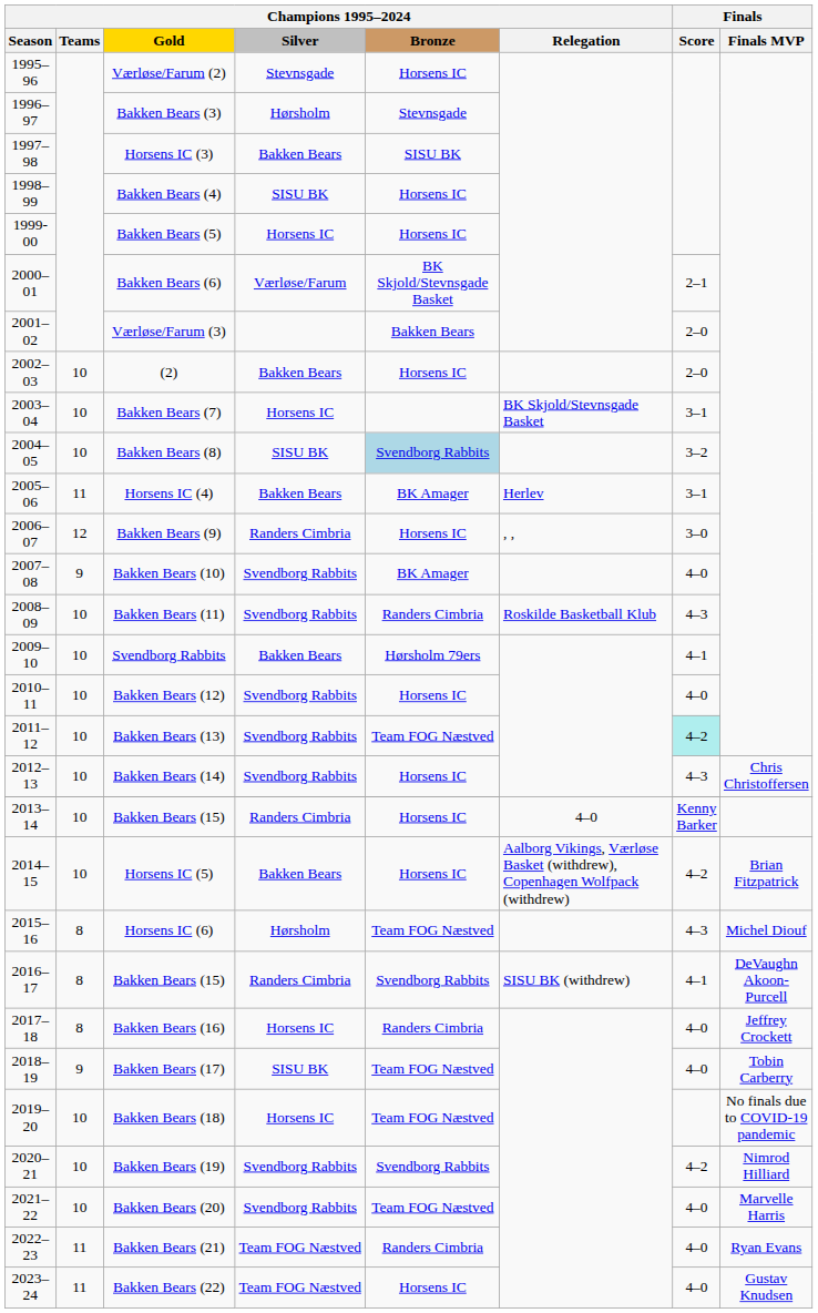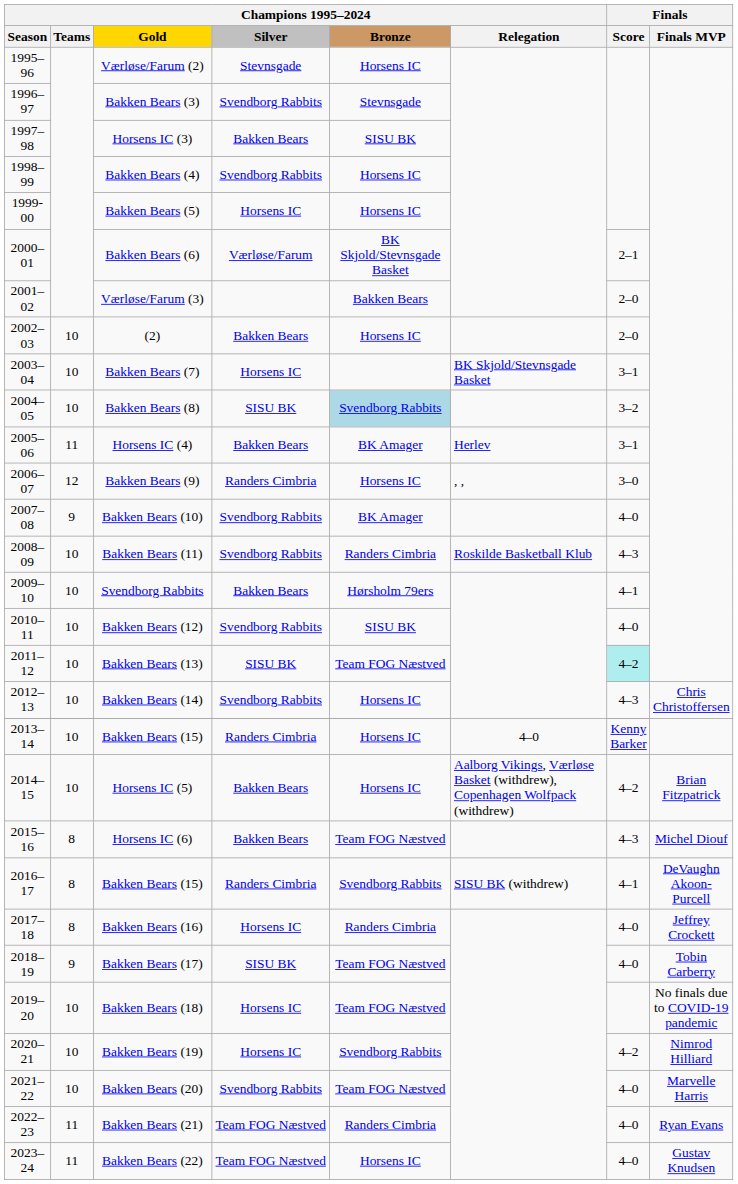 <table class="wikitable" style="text-align:center;">
 <tr>
 <th colspan="6">Champions 1995–2024</th>
 <th colspan="2">Finals</th>
 </tr>
 <tr>
 <th>Season</th>
 <th>Teams</th>
 <th style="background:gold; width:140px;">Gold</th>
 <th style="background:silver; width:140px;">Silver</th>
 <th style="background:#c96; width:140px;">Bronze</th>
 <th style="width:190px;">Relegation</th>
 <th>Score</th>
 <th>Finals MVP</th>
 </tr>
 <tr>
 <td>1995–96</td>
 <td rowspan="7"></td>
 <td><a href='#'>Værløse/Farum</a> (2)</td>
 <td><a href='#'>Stevnsgade</a></td>
 <td><a href='#'>Horsens IC</a></td>
 <td rowspan="7"></td>
 <td rowspan="5"></td>
 <td rowspan="17"></td>
 </tr>
 <tr>
 <td>1996–97</td>
 <td><a href='#'>Bakken Bears</a> (3)</td>
-<td><a href='#'>Hørsholm</a></td>
+<td><a href='#'>Svendborg Rabbits</a></td>
 <td><a href='#'>Stevnsgade</a></td>
 </tr>
 <tr>
 <td>1997–98</td>
 <td><a href='#'>Horsens IC</a> (3)</td>
 <td><a href='#'>Bakken Bears</a></td>
 <td><a href='#'>SISU BK</a></td>
 </tr>
 <tr>
 <td>1998–99</td>
 <td><a href='#'>Bakken Bears</a> (4)</td>
-<td><a href='#'>SISU BK</a></td>
+<td><a href='#'>Svendborg Rabbits</a></td>
 <td><a href='#'>Horsens IC</a></td>
 </tr>
 <tr>
 <td>1999-00</td>
 <td><a href='#'>Bakken Bears</a> (5)</td>
 <td><a href='#'>Horsens IC</a></td>
 <td><a href='#'>Horsens IC</a></td>
 </tr>
 <tr>
 <td>2000–01</td>
 <td><a href='#'>Bakken Bears</a> (6)</td>
 <td><a href='#'>Værløse/Farum</a></td>
 <td><a href='#'>BK Skjold/Stevnsgade Basket</a></td>
 <td>2–1</td>
 </tr>
 <tr>
 <td>2001–02</td>
 <td><a href='#'>Værløse/Farum</a> (3)</td>
 <td></td>
 <td><a href='#'>Bakken Bears</a></td>
 <td>2–0</td>
 </tr>
 <tr>
 <td>2002–03</td>
 <td>10</td>
 <td> (2)</td>
 <td><a href='#'>Bakken Bears</a></td>
 <td><a href='#'>Horsens IC</a></td>
 <td style="text-align:left;"></td>
 <td>2–0</td>
 </tr>
 <tr>
 <td>2003–04</td>
 <td>10</td>
 <td><a href='#'>Bakken Bears</a> (7)</td>
 <td><a href='#'>Horsens IC</a></td>
 <td></td>
 <td style="text-align:left;"><a href='#'>BK Skjold/Stevnsgade Basket</a></td>
 <td>3–1</td>
 </tr>
 <tr>
 <td>2004–05</td>
 <td>10</td>
 <td><a href='#'>Bakken Bears</a> (8)</td>
 <td><a href='#'>SISU BK</a></td>
 <td style="background: lightblue;"><a href='#'>Svendborg Rabbits</a></td>
 <td style="text-align:left;"></td>
 <td>3–2</td>
 </tr>
 <tr>
 <td>2005–06</td>
 <td>11</td>
 <td><a href='#'>Horsens IC</a> (4)</td>
 <td><a href='#'>Bakken Bears</a></td>
 <td><a href='#'>BK Amager</a></td>
 <td style="text-align:left;"><a href='#'>Herlev</a></td>
 <td>3–1</td>
 </tr>
 <tr>
 <td>2006–07</td>
 <td>12</td>
 <td><a href='#'>Bakken Bears</a> (9)</td>
 <td><a href='#'>Randers Cimbria</a></td>
 <td><a href='#'>Horsens IC</a></td>
 <td style="text-align:left;">, , </td>
 <td>3–0</td>
 </tr>
 <tr>
 <td>2007–08</td>
 <td>9</td>
 <td><a href='#'>Bakken Bears</a> (10)</td>
 <td><a href='#'>Svendborg Rabbits</a></td>
 <td><a href='#'>BK Amager</a></td>
 <td style="text-align:left;"></td>
 <td>4–0</td>
 </tr>
 <tr>
 <td>2008–09</td>
 <td>10</td>
 <td><a href='#'>Bakken Bears</a> (11)</td>
 <td><a href='#'>Svendborg Rabbits</a></td>
 <td><a href='#'>Randers Cimbria</a></td>
 <td style="text-align:left;"><a href='#'>Roskilde Basketball Klub</a></td>
 <td>4–3</td>
 </tr>
 <tr>
 <td>2009–10</td>
 <td>10</td>
 <td><a href='#'>Svendborg Rabbits</a></td>
 <td><a href='#'>Bakken Bears</a></td>
 <td><a href='#'>Hørsholm 79ers</a></td>
 <td rowspan="5" style="text-align:left;"></td>
 <td>4–1</td>
 </tr>
 <tr>
 <td>2010–11</td>
 <td>10</td>
 <td><a href='#'>Bakken Bears</a> (12)</td>
 <td><a href='#'>Svendborg Rabbits</a></td>
-<td><a href='#'>Horsens IC</a></td>
+<td><a href='#'>SISU BK</a></td>
 <td>4–0</td>
 </tr>
 <tr>
 <td>2011–12</td>
 <td>10</td>
 <td><a href='#'>Bakken Bears</a> (13)</td>
-<td><a href='#'>Svendborg Rabbits</a></td>
+<td><a href='#'>SISU BK</a></td>
 <td><a href='#'>Team FOG Næstved</a></td>
 <td style="background: paleturquoise;">4–2</td>
 </tr>
 <tr>
 <td>2012–13</td>
 <td>10</td>
 <td><a href='#'>Bakken Bears</a> (14)</td>
 <td><a href='#'>Svendborg Rabbits</a></td>
 <td><a href='#'>Horsens IC</a></td>
 <td>4–3</td>
 <td> <a href='#'>Chris Christoffersen</a></td>
 </tr>
 <tr>
 </tr>
 <tr>
 <td>2013–14</td>
 <td>10</td>
 <td><a href='#'>Bakken Bears</a> (15)</td>
 <td><a href='#'>Randers Cimbria</a></td>
 <td><a href='#'>Horsens IC</a></td>
 <td>4–0</td>
 <td> <a href='#'>Kenny Barker</a></td>
 </tr>
 <tr>
 <td>2014–15</td>
 <td>10</td>
 <td><a href='#'>Horsens IC</a> (5)</td>
 <td><a href='#'>Bakken Bears</a></td>
 <td><a href='#'>Horsens IC</a></td>
 <td style="text-align:left;"><a href='#'>Aalborg Vikings</a>, <a href='#'>Værløse Basket</a> (withdrew), <a href='#'>Copenhagen Wolfpack</a> (withdrew)</td>
 <td>4–2</td>
 <td> <a href='#'>Brian Fitzpatrick</a></td>
 </tr>
 <tr>
 <td>2015–16</td>
 <td>8</td>
 <td><a href='#'>Horsens IC</a> (6)</td>
-<td><a href='#'>Hørsholm</a></td>
+<td><a href='#'>Bakken Bears</a></td>
 <td><a href='#'>Team FOG Næstved</a></td>
 <td></td>
 <td>4–3</td>
 <td> <a href='#'>Michel Diouf</a></td>
 </tr>
 <tr>
 <td>2016–17</td>
 <td>8</td>
 <td><a href='#'>Bakken Bears</a> (15)</td>
 <td><a href='#'>Randers Cimbria</a></td>
 <td><a href='#'>Svendborg Rabbits</a></td>
 <td style="text-align:left;"><a href='#'>SISU BK</a> (withdrew)</td>
 <td>4–1</td>
 <td> <a href='#'>DeVaughn Akoon-Purcell</a></td>
 </tr>
 <tr>
 <td>2017–18</td>
 <td>8</td>
 <td><a href='#'>Bakken Bears</a> (16)</td>
 <td><a href='#'>Horsens IC</a></td>
 <td><a href='#'>Randers Cimbria</a></td>
 <td rowspan=7></td>
 <td>4–0</td>
 <td> <a href='#'>Jeffrey Crockett</a></td>
 </tr>
 <tr>
 <td>2018–19</td>
 <td>9</td>
 <td><a href='#'>Bakken Bears</a> (17)</td>
 <td><a href='#'>SISU BK</a></td>
 <td><a href='#'>Team FOG Næstved</a></td>
 <td>4–0</td>
 <td> <a href='#'>Tobin Carberry</a></td>
 </tr>
 <tr>
 <td>2019–20</td>
 <td>10</td>
 <td><a href='#'>Bakken Bears</a> (18)</td>
 <td><a href='#'>Horsens IC</a></td>
 <td><a href='#'>Team FOG Næstved</a></td>
 <td></td>
 <td>No finals due to <a href='#'>COVID-19 pandemic</a></td>
 </tr>
 <tr>
 <td>2020–21</td>
 <td>10</td>
 <td><a href='#'>Bakken Bears</a> (19)</td>
-<td><a href='#'>Svendborg Rabbits</a></td>
+<td><a href='#'>Horsens IC</a></td>
 <td><a href='#'>Svendborg Rabbits</a></td>
 <td>4–2</td>
 <td> <a href='#'>Nimrod Hilliard</a></td>
 </tr>
 <tr>
 <td>2021–22</td>
 <td>10</td>
 <td><a href='#'>Bakken Bears</a> (20)</td>
 <td><a href='#'>Svendborg Rabbits</a></td>
 <td><a href='#'>Team FOG Næstved</a></td>
 <td>4–0</td>
 <td> <a href='#'>Marvelle Harris</a></td>
 </tr>
 <tr>
 <td>2022–23</td>
 <td>11</td>
 <td><a href='#'>Bakken Bears</a> (21)</td>
 <td><a href='#'>Team FOG Næstved</a></td>
 <td><a href='#'>Randers Cimbria</a></td>
 <td>4–0</td>
 <td> <a href='#'>Ryan Evans</a></td>
 </tr>
 <tr>
 <td>2023–24</td>
 <td>11</td>
 <td><a href='#'>Bakken Bears</a> (22)</td>
 <td><a href='#'>Team FOG Næstved</a></td>
 <td><a href='#'>Horsens IC</a></td>
 <td>4–0</td>
 <td> <a href='#'>Gustav Knudsen</a></td>
 </tr>
 </table>
